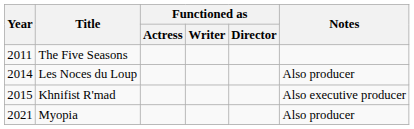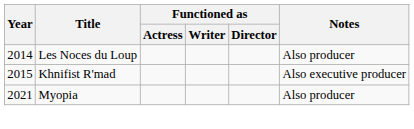 <table class="wikitable sortable mw-collapsible">
 <tr>
 <th rowspan="2">Year</th>
 <th rowspan="2">Title</th>
 <th colspan="3">Functioned as</th>
 <th rowspan="2">Notes</th>
 </tr>
 <tr>
 <th>Actress</th>
 <th>Writer</th>
 <th>Director</th>
-</tr>
-<tr>
-<td>2011</td>
-<td>The Five Seasons</td>
-<td></td>
-<td></td>
-<td></td>
-<td></td>
 </tr>
 <tr>
 <td>2014</td>
 <td>Les Noces du Loup</td>
 <td></td>
 <td></td>
 <td></td>
 <td>Also producer</td>
 </tr>
 <tr>
 <td>2015</td>
 <td>Khnifist R'mad</td>
 <td></td>
 <td></td>
 <td></td>
 <td>Also executive producer</td>
 </tr>
 <tr>
 <td>2021</td>
 <td>Myopia</td>
 <td></td>
 <td></td>
 <td></td>
 <td>Also producer</td>
 </tr>
 </table>
